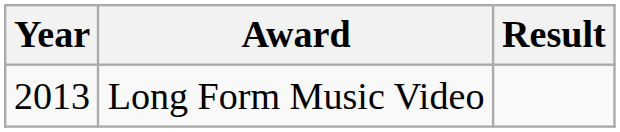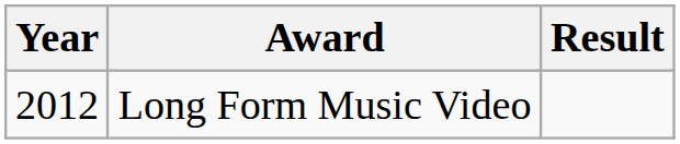 <table class="wikitable">
 <tr>
 <th>Year</th>
 <th>Award</th>
 <th>Result</th>
 </tr>
 <tr>
-<td>2013</td>
+<td>2012</td>
 <td>Long Form Music Video</td>
 <td></td>
 </tr>
 </table>
